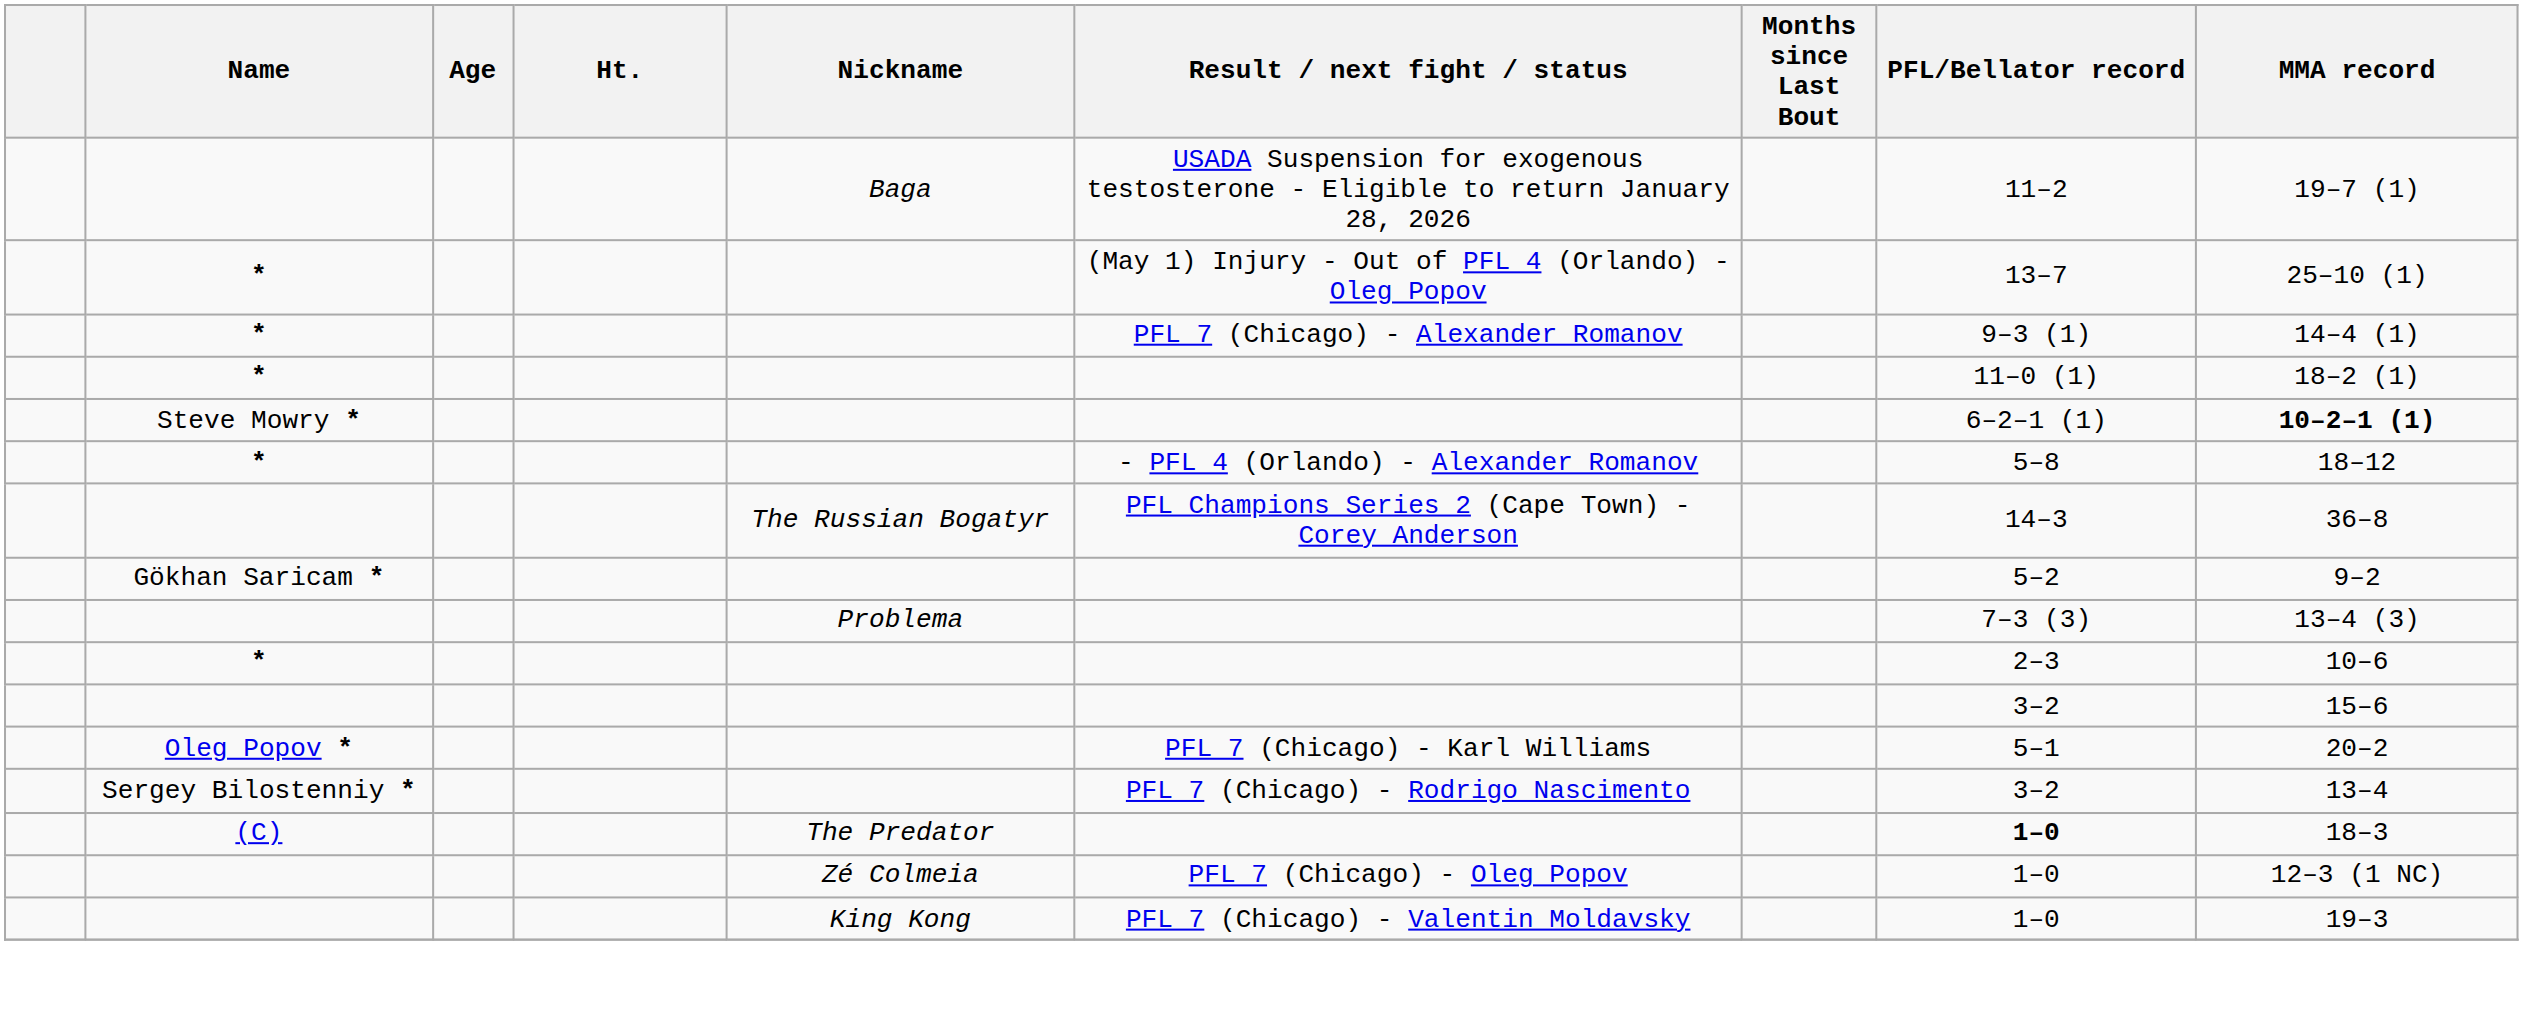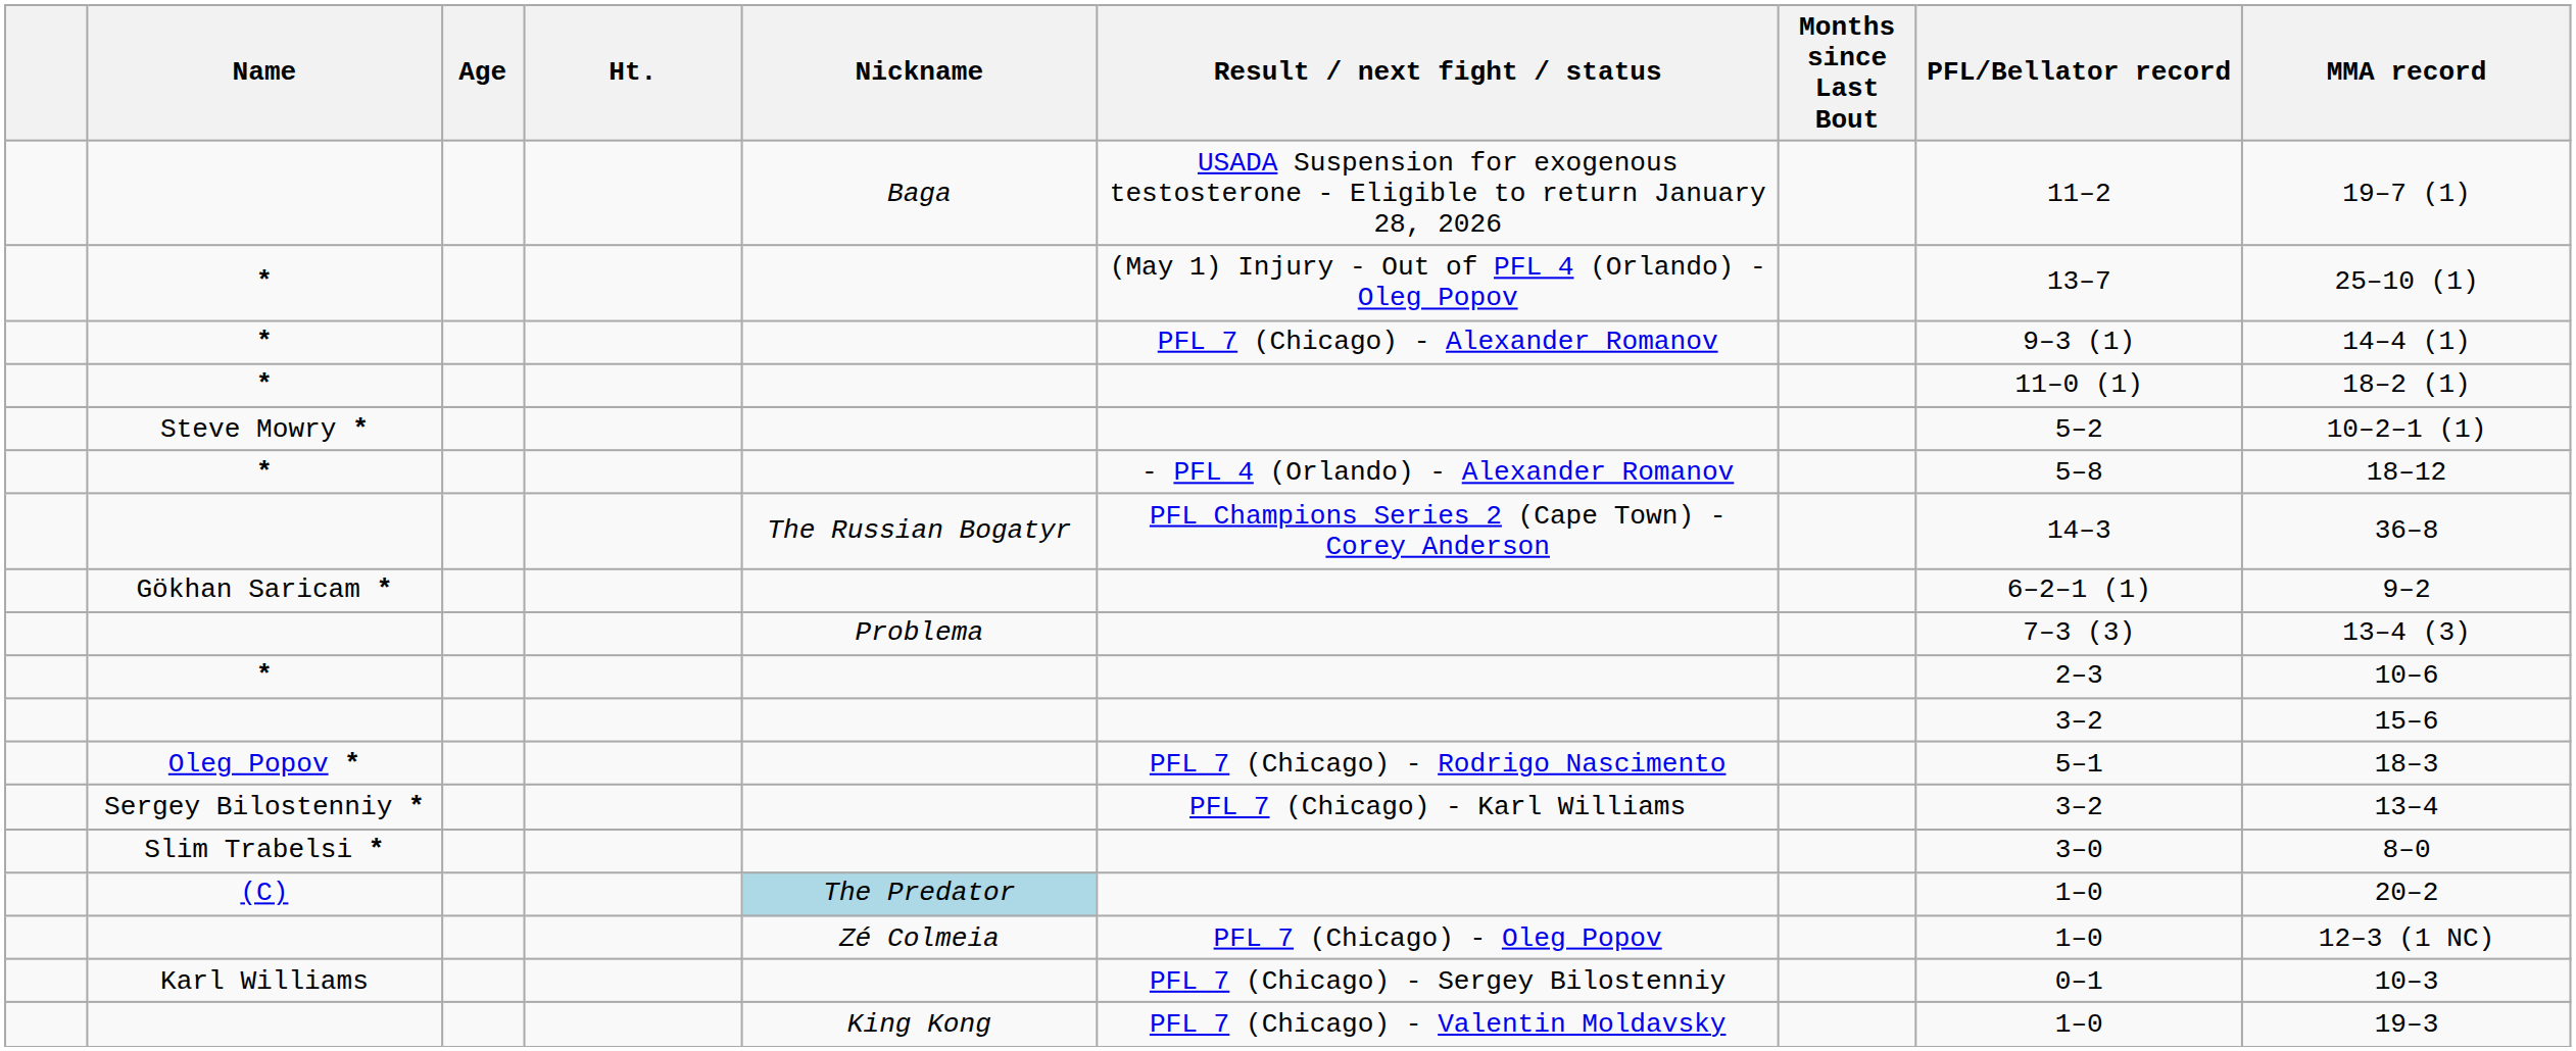 <table class="wikitable sortable" style="text-align:center">
 <tr>
 <th width=3%></th>
 <th width=13%>Name</th>
 <th width=3%>Age</th>
 <th width=8%>Ht.</th>
 <th width=13%>Nickname</th>
 <th width=25%>Result / next fight / status</th>
 <th width=5%>Months since Last Bout</th>
 <th width="12%">PFL/Bellator record</th>
 <th width="12%">MMA record</th>
 </tr>
 <tr>
 <td></td>
 <td></td>
 <td></td>
 <td></td>
 <td><em>Baga</em></td>
 <td><a href='#'>USADA</a> Suspension for exogenous testosterone - Eligible to return January 28, 2026</td>
 <td></td>
 <td>11–2</td>
 <td>19–7 (1)</td>
 </tr>
 <tr>
 <td></td>
 <td> <strong>*</strong></td>
 <td></td>
 <td></td>
 <td><em></em></td>
 <td>(May 1) Injury - Out of <a href='#'>PFL 4</a> (Orlando) - <a href='#'>Oleg Popov</a></td>
 <td></td>
 <td>13–7</td>
 <td>25–10 (1)</td>
 </tr>
 <tr>
 <td></td>
 <td> <strong>*</strong></td>
 <td></td>
 <td></td>
 <td></td>
 <td><a href='#'>PFL 7</a> (Chicago) - <a href='#'>Alexander Romanov</a></td>
 <td></td>
 <td>9–3 (1)</td>
 <td>14–4 (1)</td>
 </tr>
 <tr>
 <td></td>
 <td> <strong>*</strong></td>
 <td></td>
 <td></td>
 <td></td>
 <td></td>
 <td></td>
 <td>11–0 (1)</td>
 <td>18–2 (1)</td>
 </tr>
 <tr>
 <td></td>
 <td>Steve Mowry <strong>*</strong></td>
 <td></td>
 <td></td>
 <td></td>
 <td></td>
 <td></td>
-<td>6–2–1 (1)</td>
-<td><strong>10–2–1 (1)</strong></td>
+<td>5–2</td>
+<td>10–2–1 (1)</td>
 </tr>
 <tr>
 <td></td>
 <td> <strong>*</strong></td>
 <td></td>
 <td></td>
 <td></td>
 <td> - <a href='#'>PFL 4</a> (Orlando) - <a href='#'>Alexander Romanov</a></td>
 <td></td>
 <td>5–8</td>
 <td>18–12</td>
 </tr>
 <tr>
 <td></td>
 <td></td>
 <td></td>
 <td></td>
 <td><em>The Russian Bogatyr</em></td>
 <td><a href='#'>PFL Champions Series 2</a> (Cape Town) - <a href='#'>Corey Anderson</a></td>
 <td></td>
 <td>14–3</td>
 <td>36–8</td>
 </tr>
 <tr>
 <td></td>
 <td>Gökhan Saricam <strong>*</strong></td>
 <td></td>
 <td></td>
 <td></td>
 <td></td>
 <td></td>
-<td>5–2</td>
+<td>6–2–1 (1)</td>
 <td>9–2</td>
 </tr>
 <tr>
 <td></td>
 <td></td>
 <td></td>
 <td></td>
 <td><em>Problema</em></td>
 <td></td>
 <td></td>
 <td>7–3 (3)</td>
 <td>13–4 (3)</td>
 </tr>
 <tr>
 <td></td>
 <td> <strong>*</strong></td>
 <td></td>
 <td></td>
 <td></td>
 <td></td>
 <td></td>
 <td>2–3</td>
 <td>10–6</td>
 </tr>
 <tr>
 <td></td>
 <td></td>
 <td></td>
 <td></td>
 <td></td>
 <td></td>
 <td></td>
 <td>3–2</td>
 <td>15–6</td>
 </tr>
 <tr>
 <td></td>
 <td><a href='#'>Oleg Popov</a> <strong>*</strong></td>
 <td></td>
 <td></td>
 <td></td>
-<td><a href='#'>PFL 7</a> (Chicago) - Karl Williams</td>
+<td><a href='#'>PFL 7</a> (Chicago) - <a href='#'>Rodrigo Nascimento</a></td>
 <td></td>
 <td>5–1</td>
-<td>20–2</td>
+<td>18–3</td>
 </tr>
 <tr>
 <td></td>
 <td>Sergey Bilostenniy <strong>*</strong></td>
 <td></td>
 <td></td>
 <td></td>
-<td><a href='#'>PFL 7</a> (Chicago) - <a href='#'>Rodrigo Nascimento</a></td>
+<td><a href='#'>PFL 7</a> (Chicago) - Karl Williams</td>
 <td></td>
 <td>3–2</td>
 <td>13–4</td>
 </tr>
 <tr>
 <td></td>
+<td>Slim Trabelsi <strong>*</strong></td>
+<td></td>
+<td></td>
+<td></td>
+<td></td>
+<td></td>
+<td>3–0</td>
+<td>8–0</td>
+</tr>
+<tr>
+<td></td>
 <td> <a href='#'>(C)</a></td>
 <td></td>
 <td></td>
-<td><em>The Predator</em></td>
+<td style="background: lightblue;"><em>The Predator</em></td>
 <td></td>
 <td></td>
-<td><strong>1–0</strong></td>
-<td>18–3</td>
+<td>1–0</td>
+<td>20–2</td>
 </tr>
 <tr>
 <td></td>
 <td></td>
 <td></td>
 <td></td>
 <td><em>Zé Colmeia</em></td>
 <td><a href='#'>PFL 7</a> (Chicago) - <a href='#'>Oleg Popov</a></td>
 <td></td>
 <td>1–0</td>
 <td>12–3 (1 NC)</td>
+</tr>
+<tr>
+<td></td>
+<td>Karl Williams</td>
+<td></td>
+<td></td>
+<td></td>
+<td><a href='#'>PFL 7</a> (Chicago) - Sergey Bilostenniy</td>
+<td></td>
+<td>0–1</td>
+<td>10–3</td>
 </tr>
 <tr>
 <td></td>
 <td></td>
 <td></td>
 <td></td>
 <td><em>King Kong</em></td>
 <td><a href='#'>PFL 7</a> (Chicago) - <a href='#'>Valentin Moldavsky</a></td>
 <td></td>
 <td>1–0</td>
 <td>19–3</td>
 </tr>
 <tr>
 </tr>
 </table>
